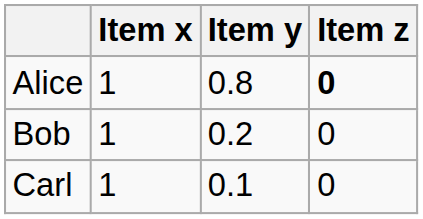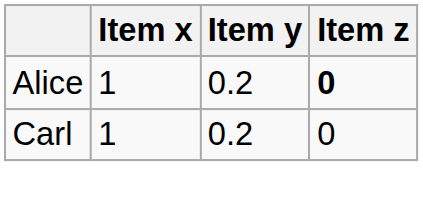 <table class="wikitable">
 <tr>
 <th></th>
 <th>Item x</th>
 <th>Item y</th>
 <th>Item z</th>
 </tr>
 <tr>
 <td>Alice</td>
 <td>1</td>
-<td>0.8</td>
+<td>0.2</td>
 <td><strong>0</strong></td>
 </tr>
 <tr>
-<td>Bob</td>
+<td>Carl</td>
 <td>1</td>
 <td>0.2</td>
 <td>0</td>
 </tr>
-<tr>
-<td>Carl</td>
-<td>1</td>
-<td>0.1</td>
-<td>0</td>
-</tr>
 </table>
